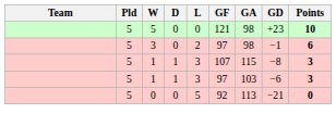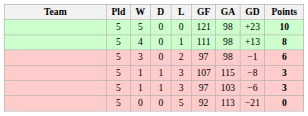 <table class=wikitable style="text-align:center" width="500">
 <tr>
 <th width=25%>Team</th>
 <th width=5%>Pld</th>
 <th width=5%>W</th>
 <th width=5%>D</th>
 <th width=5%>L</th>
 <th width=5%>GF</th>
 <th width=5%>GA</th>
 <th width=5%>GD</th>
 <th width=8%>Points</th>
 </tr>
 <tr bgcolor="#ccffcc">
 <td align="left"></td>
 <td>5</td>
 <td>5</td>
 <td>0</td>
 <td>0</td>
 <td>121</td>
 <td>98</td>
 <td>+23</td>
 <td><strong>10</strong></td>
+</tr>
+<tr bgcolor="#ccffcc">
+<td align="left"></td>
+<td>5</td>
+<td>4</td>
+<td>0</td>
+<td>1</td>
+<td>111</td>
+<td>98</td>
+<td>+13</td>
+<td><strong>8</strong></td>
 </tr>
 <tr bgcolor="#ffcccc">
 <td align="left"></td>
 <td>5</td>
 <td>3</td>
 <td>0</td>
 <td>2</td>
 <td>97</td>
 <td>98</td>
 <td>−1</td>
 <td><strong>6</strong></td>
 </tr>
 <tr bgcolor="#ffcccc">
 <td align="left"></td>
 <td>5</td>
 <td>1</td>
 <td>1</td>
 <td>3</td>
 <td>107</td>
 <td>115</td>
 <td>−8</td>
 <td><strong>3</strong></td>
 </tr>
 <tr bgcolor="ffcccc">
 <td align="left"></td>
 <td>5</td>
 <td>1</td>
 <td>1</td>
 <td>3</td>
 <td>97</td>
 <td>103</td>
 <td>−6</td>
 <td><strong>3</strong></td>
 </tr>
 <tr bgcolor="ffcccc">
 <td align="left"></td>
 <td>5</td>
 <td>0</td>
 <td>0</td>
 <td>5</td>
 <td>92</td>
 <td>113</td>
 <td>−21</td>
 <td><strong>0</strong></td>
 </tr>
 </table>
